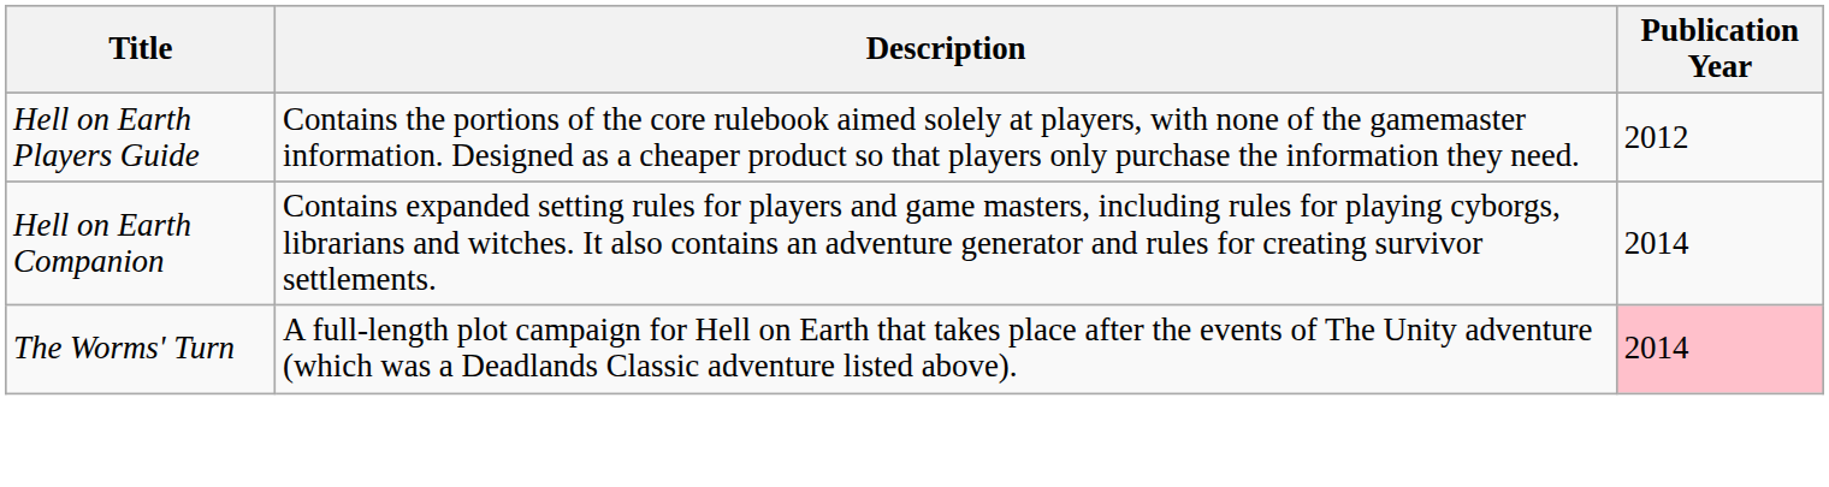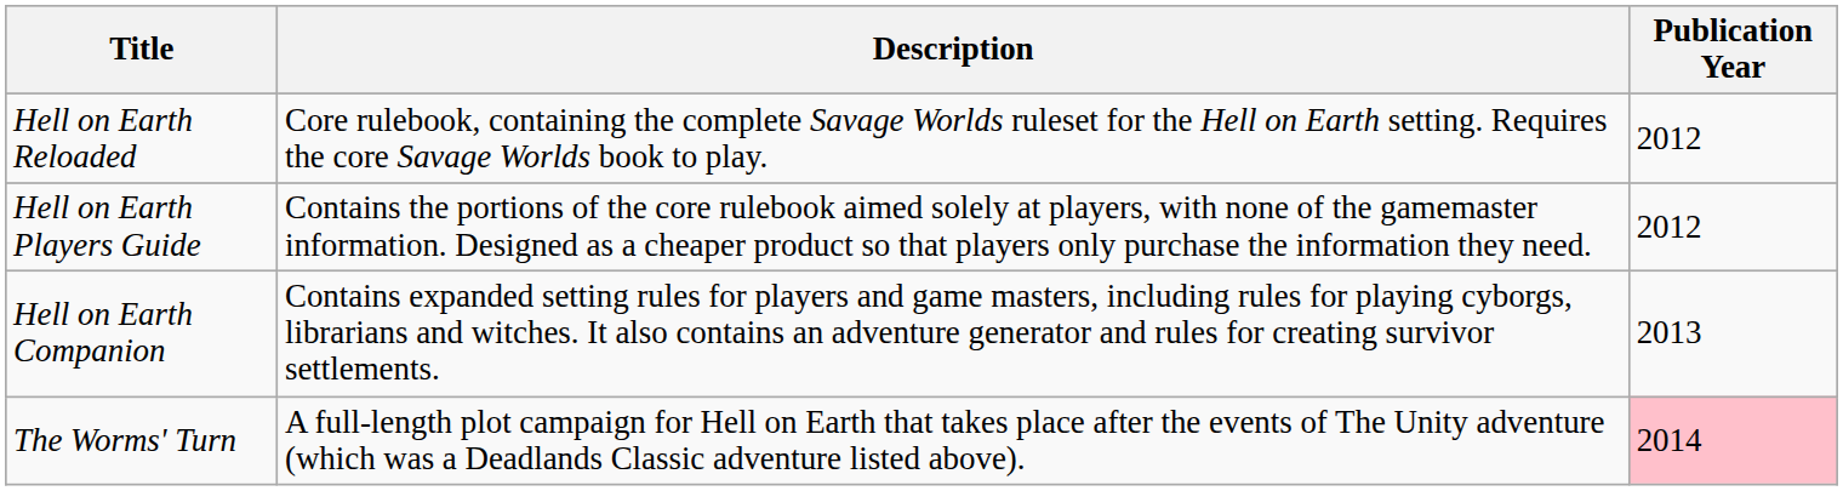 <table class="wikitable" style="width: 900px">
 <tr>
 <th>Title</th>
 <th>Description</th>
 <th>Publication Year</th>
+</tr>
+<tr>
+<td><em>Hell on Earth Reloaded</em></td>
+<td>Core rulebook, containing the complete <em>Savage Worlds</em> ruleset for the <em>Hell on Earth</em> setting. Requires the core <em>Savage Worlds</em> book to play.</td>
+<td>2012</td>
 </tr>
 <tr>
 <td><em>Hell on Earth Players Guide</em></td>
 <td>Contains the portions of the core rulebook aimed solely at players, with none of the gamemaster information. Designed as a cheaper product so that players only purchase the information they need.</td>
 <td>2012</td>
 </tr>
 <tr>
 <td><em>Hell on Earth Companion</em></td>
 <td>Contains expanded setting rules for players and game masters, including rules for playing cyborgs, librarians and witches. It also contains an adventure generator and rules for creating survivor settlements.</td>
-<td>2014</td>
+<td>2013</td>
 </tr>
 <tr>
 <td><em>The Worms' Turn</em></td>
 <td>A full-length plot campaign for Hell on Earth that takes place after the events of The Unity adventure (which was a Deadlands Classic adventure listed above).</td>
 <td style="background: pink;">2014</td>
 </tr>
 </table>
